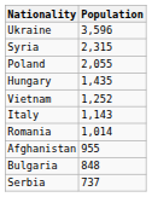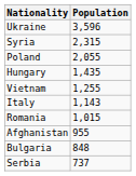 <table class="wikitable floatright">
 <tr>
 <th>Nationality</th>
 <th>Population</th>
 </tr>
 <tr>
 <td>Ukraine</td>
 <td>3,596</td>
 </tr>
 <tr>
 <td>Syria</td>
 <td>2,315</td>
 </tr>
 <tr>
 <td>Poland</td>
 <td>2,055</td>
 </tr>
 <tr>
 <td>Hungary</td>
 <td>1,435</td>
 </tr>
 <tr>
 <td>Vietnam</td>
-<td>1,252</td>
+<td>1,255</td>
 </tr>
 <tr>
 <td>Italy</td>
 <td>1,143</td>
 </tr>
 <tr>
 <td>Romania</td>
-<td>1,014</td>
+<td>1,015</td>
 </tr>
 <tr>
 <td>Afghanistan</td>
 <td>955</td>
 </tr>
 <tr>
 <td>Bulgaria</td>
 <td>848</td>
 </tr>
 <tr>
 <td>Serbia</td>
 <td>737</td>
 </tr>
 </table>
